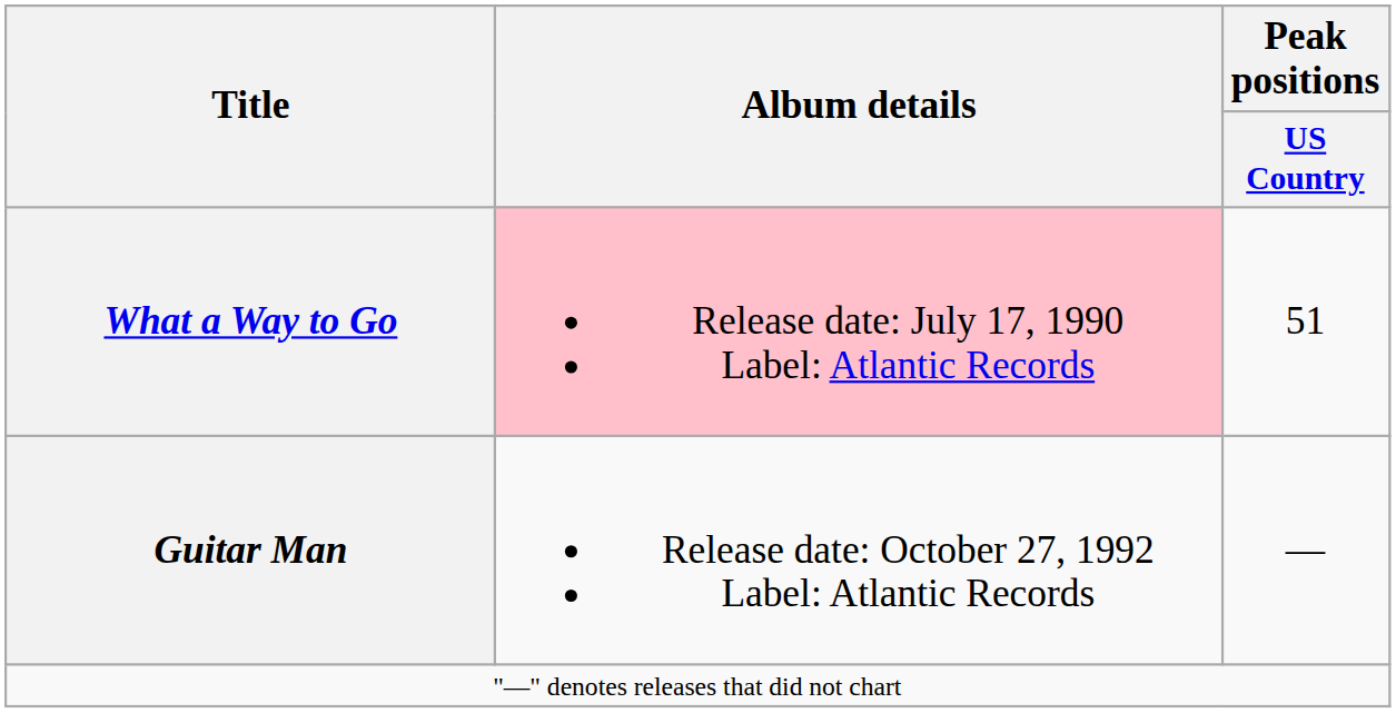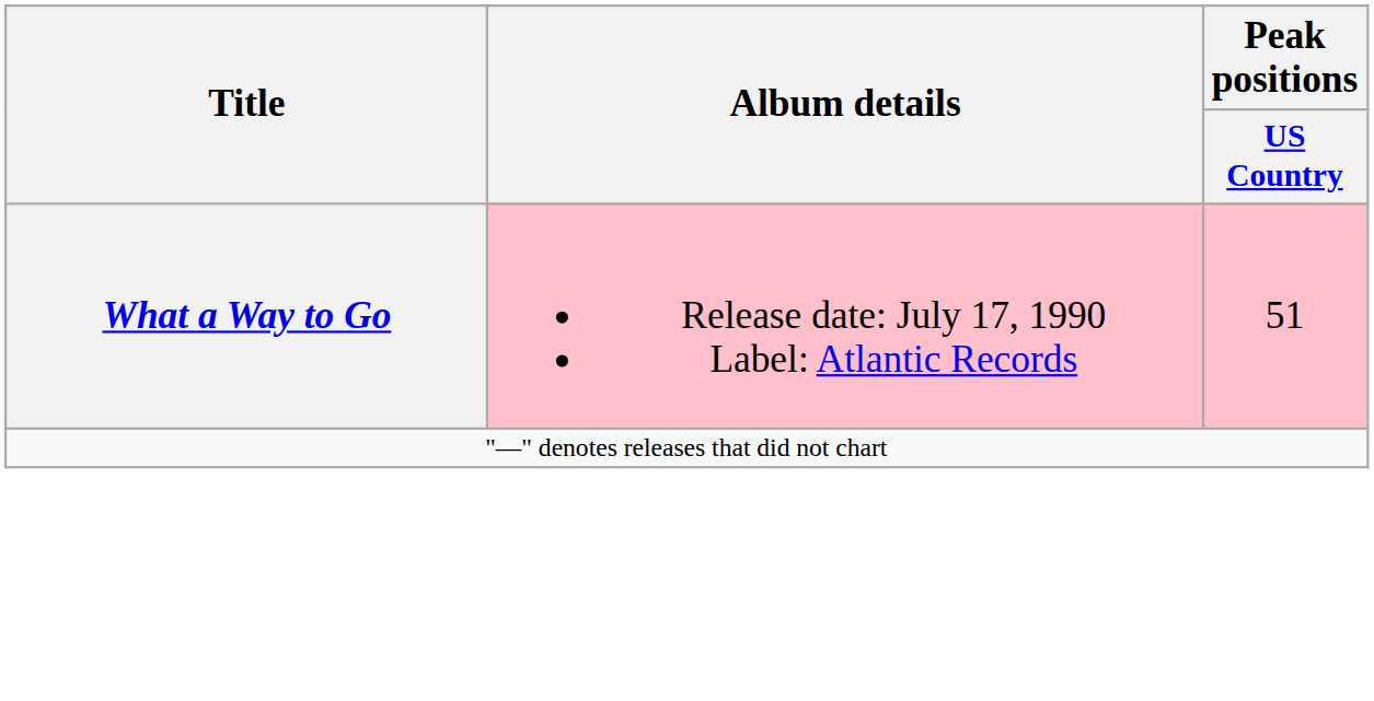 <table class="wikitable plainrowheaders" style="text-align:center;">
 <tr>
 <th rowspan="2" style="width:12em;">Title</th>
 <th rowspan="2" style="width:18em;">Album details</th>
 <th>Peak positions</th>
 </tr>
 <tr style="font-size:smaller;">
 <th style="width:60px;"><a href='#'>US Country</a></th>
 </tr>
 <tr>
 <th scope="row"><em><a href='#'>What a Way to Go</a></em></th>
 <td style="background: pink;"><br><ul><li>Release date: July 17, 1990</li><li>Label: <a href='#'>Atlantic Records</a></li></ul></td>
-<td>51</td>
-</tr>
-<tr>
-<th scope="row"><em>Guitar Man</em></th>
-<td><br><ul><li>Release date: October 27, 1992</li><li>Label: Atlantic Records</li></ul></td>
-<td>—</td>
+<td style="background: pink;">51</td>
 </tr>
 <tr>
 <td colspan="3" style="font-size:8pt">"—" denotes releases that did not chart</td>
 </tr>
 </table>
